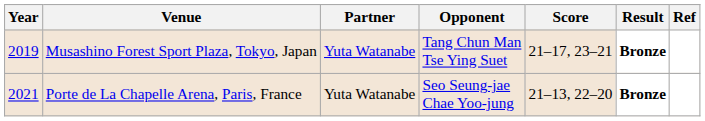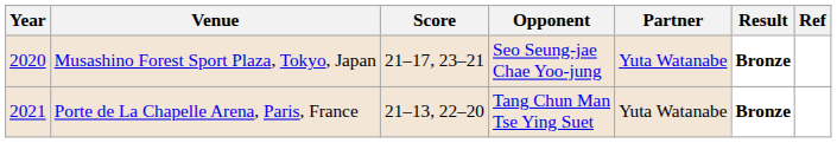 <table class="sortable wikitable" style="font-size: 90%;">
 <tr>
 <th>Year</th>
 <th>Venue</th>
+<th>Score</th>
+<th>Opponent</th>
 <th>Partner</th>
-<th>Opponent</th>
-<th>Score</th>
 <th>Result</th>
 <th>Ref</th>
 </tr>
 <tr style="background:#F3E6D7">
-<td align="center"><a href='#'>2019</a></td>
+<td align="center"><a href='#'>2020</a></td>
 <td align="left"><a href='#'>Musashino Forest Sport Plaza</a>, <a href='#'>Tokyo</a>, Japan</td>
+<td align="left">21–17, 23–21</td>
+<td align="left"> <a href='#'>Seo Seung-jae</a><br> <a href='#'>Chae Yoo-jung</a></td>
 <td align="left"> <a href='#'>Yuta Watanabe</a></td>
-<td align="left"> <a href='#'>Tang Chun Man</a><br> <a href='#'>Tse Ying Suet</a></td>
-<td align="left">21–17, 23–21</td>
 <td style="text-align:left; background:white"> <strong>Bronze</strong></td>
 <td style="text-align:center; background:white"></td>
 </tr>
 <tr style="background:#F3E6D7">
 <td align="center"><a href='#'>2021</a></td>
 <td align="left"><a href='#'>Porte de La Chapelle Arena</a>, <a href='#'>Paris</a>, France</td>
+<td align="left">21–13, 22–20</td>
+<td align="left"> <a href='#'>Tang Chun Man</a><br> <a href='#'>Tse Ying Suet</a></td>
 <td align="left"> Yuta Watanabe</td>
-<td align="left"> <a href='#'>Seo Seung-jae</a><br> <a href='#'>Chae Yoo-jung</a></td>
-<td align="left">21–13, 22–20</td>
 <td style="text-align:left; background:white"> <strong>Bronze</strong></td>
 <td style="text-align:center; background:white"></td>
 </tr>
 </table>
